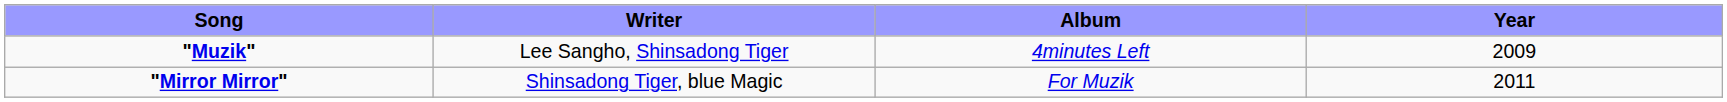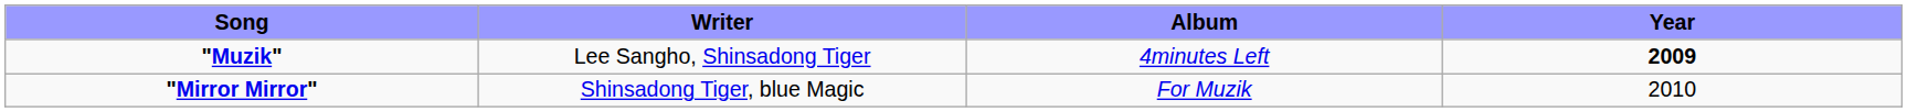 <table class="wikitable" style="margin:0.5em auto; clear:both; font-size:.9em; text-align:center; width:100%">
 <tr>
 <th width="500" style="background: #99F;">Song</th>
 <th width="500" style="background: #99F;">Writer</th>
 <th width="500" style="background: #99F;">Album</th>
 <th width="500" style="background: #99F;">Year</th>
 </tr>
 <tr>
 <td><strong>"<a href='#'>Muzik</a>"</strong></td>
 <td>Lee Sangho, <a href='#'>Shinsadong Tiger</a></td>
 <td><em><a href='#'>4minutes Left</a></em></td>
-<td>2009</td>
+<td><strong>2009</strong></td>
 </tr>
 <tr>
 <td><strong>"<a href='#'>Mirror Mirror</a>"</strong></td>
 <td><a href='#'>Shinsadong Tiger</a>, blue Magic</td>
 <td><em><a href='#'>For Muzik</a></em></td>
-<td>2011</td>
+<td>2010</td>
 </tr>
 </table>
